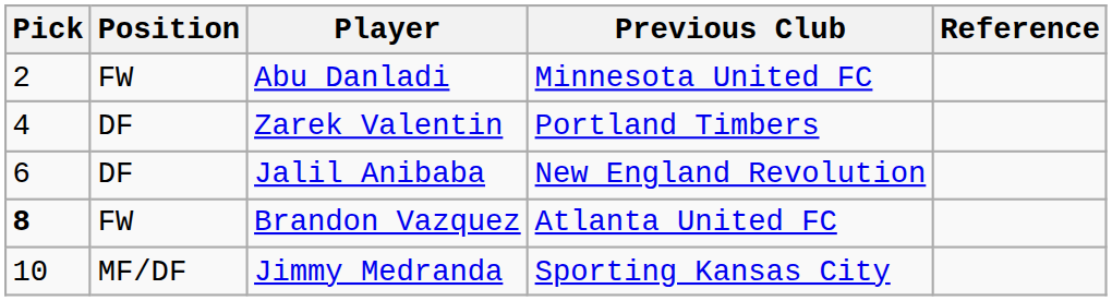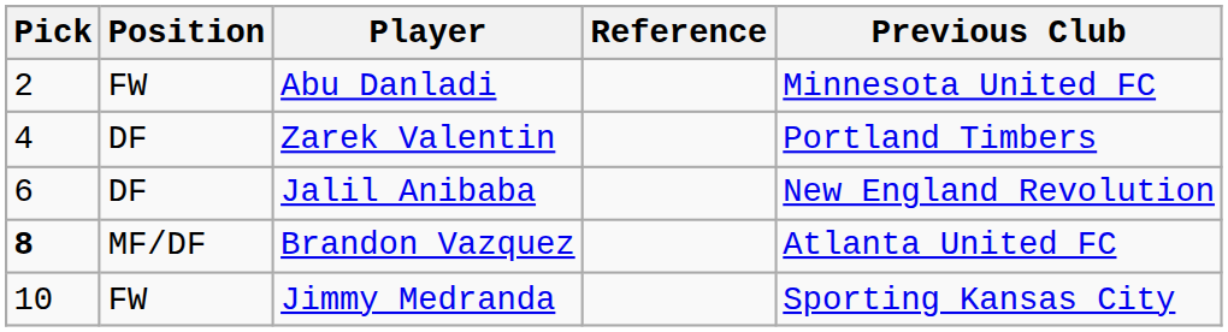 <table class="wikitable">
 <tr>
 <th>Pick</th>
 <th>Position</th>
 <th>Player</th>
+<th>Reference</th>
 <th>Previous Club</th>
-<th>Reference</th>
 </tr>
 <tr>
 <td>2</td>
 <td>FW</td>
 <td> <a href='#'>Abu Danladi</a></td>
+<td></td>
 <td><a href='#'>Minnesota United FC</a></td>
-<td></td>
 </tr>
 <tr>
 <td>4</td>
 <td>DF</td>
 <td> <a href='#'>Zarek Valentin</a></td>
+<td></td>
 <td><a href='#'>Portland Timbers</a></td>
-<td></td>
 </tr>
 <tr>
 <td>6</td>
 <td>DF</td>
 <td> <a href='#'>Jalil Anibaba</a></td>
+<td></td>
 <td><a href='#'>New England Revolution</a></td>
-<td></td>
 </tr>
 <tr>
 <td><strong>8</strong></td>
-<td>FW</td>
+<td>MF/DF</td>
 <td> <a href='#'>Brandon Vazquez</a></td>
+<td></td>
 <td><a href='#'>Atlanta United FC</a></td>
-<td></td>
 </tr>
 <tr>
 <td>10</td>
-<td>MF/DF</td>
+<td>FW</td>
 <td> <a href='#'>Jimmy Medranda</a></td>
+<td></td>
 <td><a href='#'>Sporting Kansas City</a></td>
-<td></td>
 </tr>
 </table>
